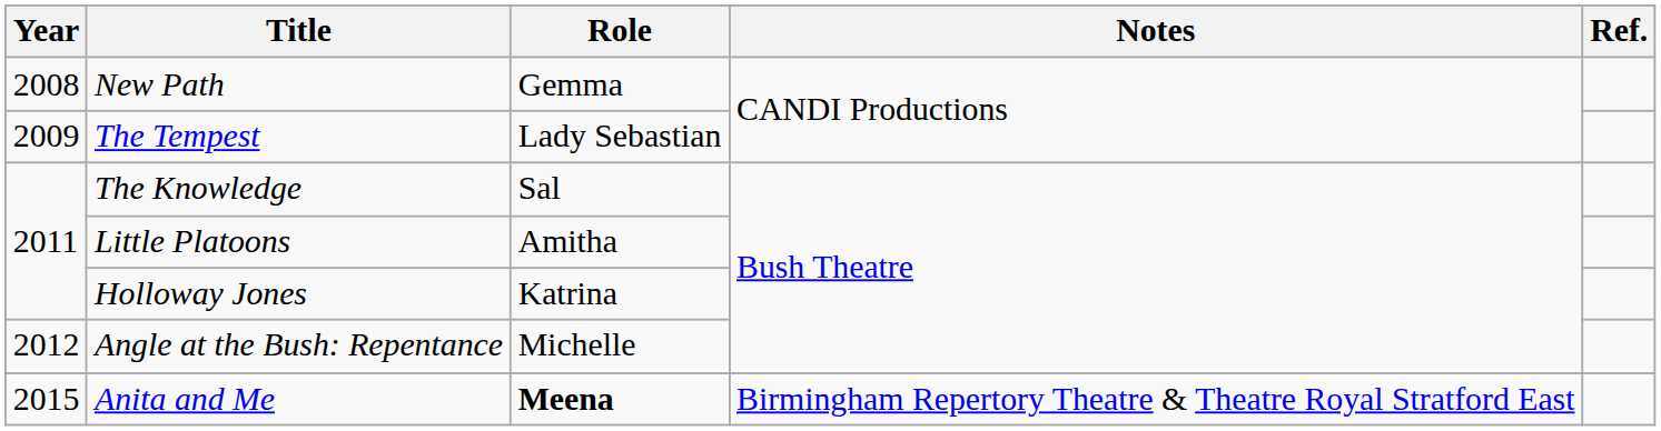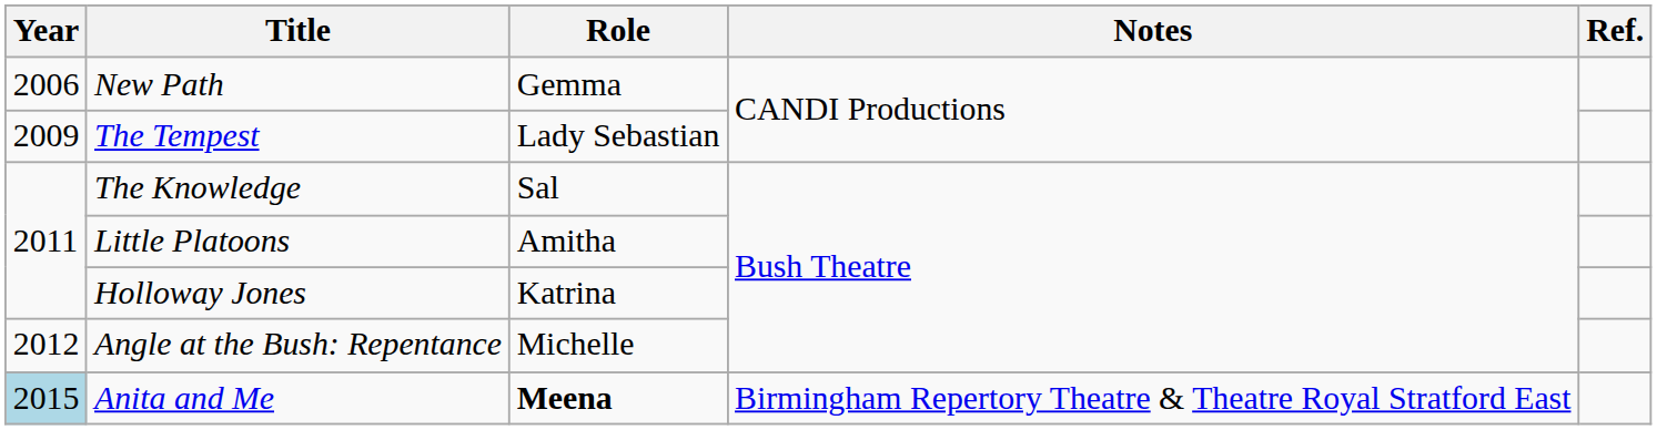 <table class="wikitable sortable">
 <tr>
 <th>Year</th>
 <th>Title</th>
 <th>Role</th>
 <th class="unsortable">Notes</th>
 <th class="unsortable">Ref.</th>
 </tr>
 <tr>
-<td>2008</td>
+<td>2006</td>
 <td><em>New Path</em></td>
 <td>Gemma</td>
 <td rowspan=2>CANDI Productions</td>
 <td></td>
 </tr>
 <tr>
 <td>2009</td>
 <td><em><a href='#'>The Tempest</a></em></td>
 <td>Lady Sebastian</td>
 <td></td>
 </tr>
 <tr>
 <td rowspan=3>2011</td>
 <td><em>The Knowledge</em></td>
 <td>Sal</td>
 <td rowspan=4><a href='#'>Bush Theatre</a></td>
 <td></td>
 </tr>
 <tr>
 <td><em>Little Platoons</em></td>
 <td>Amitha</td>
 <td></td>
 </tr>
 <tr>
 <td><em>Holloway Jones</em></td>
 <td>Katrina</td>
 <td></td>
 </tr>
 <tr>
 <td>2012</td>
 <td><em>Angle at the Bush: Repentance</em></td>
 <td>Michelle</td>
 <td></td>
 </tr>
 <tr>
-<td>2015</td>
+<td style="background: lightblue;">2015</td>
 <td><em><a href='#'>Anita and Me</a></em></td>
 <td><strong>Meena</strong></td>
 <td><a href='#'>Birmingham Repertory Theatre</a> & <a href='#'>Theatre Royal Stratford East</a></td>
 <td></td>
 </tr>
 </table>
